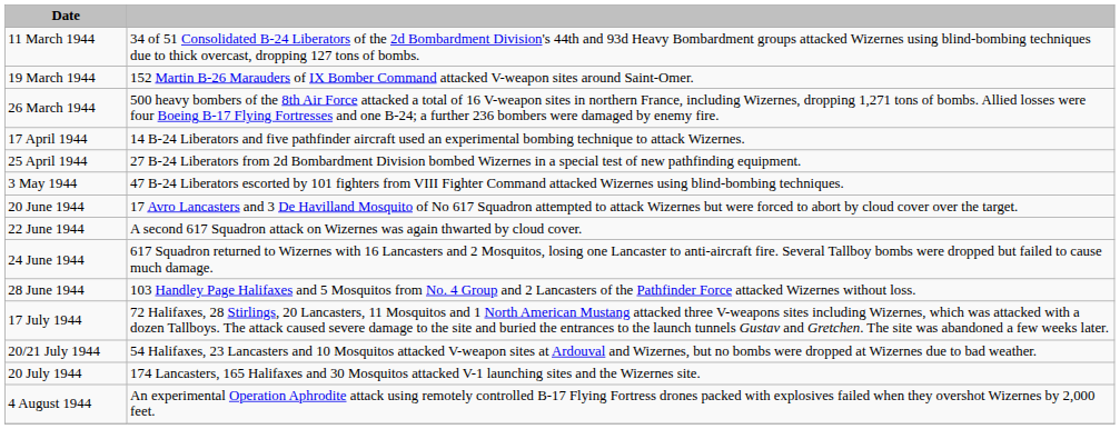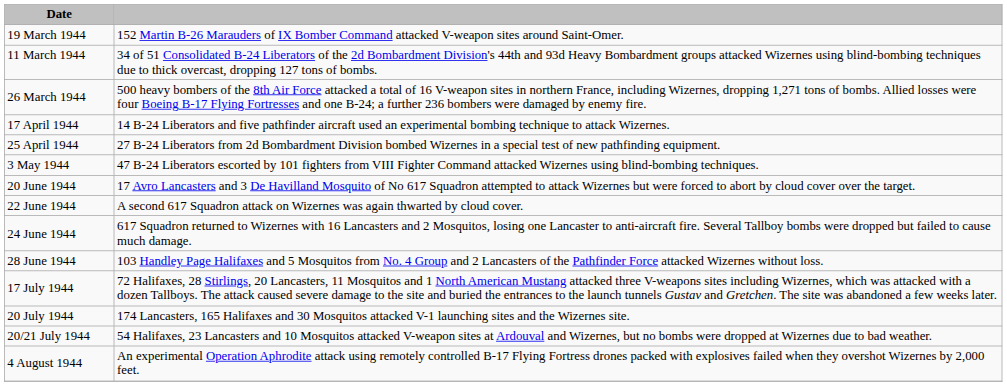 <table class="wikitable sortable">
 <tr>
 <th style="background:silver" width=11%>Date</th>
 <th style="background:silver"></th>
 </tr>
+<tr>
+<td>19 March 1944</td>
+<td> 152 <a href='#'>Martin B-26 Marauders</a> of <a href='#'>IX Bomber Command</a> attacked V-weapon sites around Saint-Omer.</td>
+</tr>
 <tr valign=top>
 <td>11 March 1944</td>
 <td> 34 of 51 <a href='#'>Consolidated B-24 Liberators</a> of the <a href='#'>2d Bombardment Division</a>'s 44th and 93d Heavy Bombardment groups attacked Wizernes using blind-bombing techniques due to thick overcast, dropping 127 tons of bombs.</td>
-</tr>
-<tr>
-<td>19 March 1944</td>
-<td> 152 <a href='#'>Martin B-26 Marauders</a> of <a href='#'>IX Bomber Command</a> attacked V-weapon sites around Saint-Omer.</td>
 </tr>
 <tr>
 <td>26 March 1944</td>
 <td> 500 heavy bombers of the <a href='#'>8th Air Force</a> attacked a total of 16 V-weapon sites in northern France, including Wizernes, dropping 1,271 tons of bombs. Allied losses were four <a href='#'>Boeing B-17 Flying Fortresses</a> and one B-24; a further 236 bombers were damaged by enemy fire.</td>
 </tr>
 <tr>
 <td>17 April 1944</td>
 <td> 14 B-24 Liberators and five pathfinder aircraft used an experimental bombing technique to attack Wizernes.</td>
 </tr>
 <tr>
 <td>25 April 1944</td>
 <td> 27 B-24 Liberators from 2d Bombardment Division bombed Wizernes in a special test of new pathfinding equipment.</td>
 </tr>
 <tr>
 <td>3 May 1944</td>
 <td> 47 B-24 Liberators escorted by 101 fighters from VIII Fighter Command attacked Wizernes using blind-bombing techniques.</td>
 </tr>
 <tr>
 <td>20 June 1944</td>
 <td> 17 <a href='#'>Avro Lancasters</a> and 3 <a href='#'>De Havilland Mosquito</a> of No 617 Squadron attempted to attack Wizernes but were forced to abort by cloud cover over the target.</td>
 </tr>
 <tr>
 <td>22 June 1944</td>
 <td> A second 617 Squadron attack on Wizernes was again thwarted by cloud cover.</td>
 </tr>
 <tr>
 <td>24 June 1944</td>
 <td> 617 Squadron returned to Wizernes with 16 Lancasters and 2 Mosquitos, losing one Lancaster to anti-aircraft fire. Several Tallboy bombs were dropped but failed to cause much damage.</td>
 </tr>
 <tr>
 <td>28 June 1944</td>
 <td> 103 <a href='#'>Handley Page Halifaxes</a> and 5 Mosquitos from <a href='#'>No. 4 Group</a> and 2 Lancasters of the <a href='#'>Pathfinder Force</a> attacked Wizernes without loss.</td>
 </tr>
 <tr>
 <td>17 July 1944</td>
 <td> 72 Halifaxes, 28 <a href='#'>Stirlings</a>, 20 Lancasters, 11 Mosquitos and 1 <a href='#'>North American Mustang</a> attacked three V-weapons sites including Wizernes, which was attacked with a dozen Tallboys. The attack caused severe damage to the site and buried the entrances to the launch tunnels <em>Gustav</em> and <em>Gretchen</em>. The site was abandoned a few weeks later.</td>
 </tr>
 <tr>
+<td>20 July 1944</td>
+<td> 174 Lancasters, 165 Halifaxes and 30 Mosquitos attacked V-1 launching sites and the Wizernes site.</td>
+</tr>
+<tr>
 <td>20/21 July 1944</td>
 <td> 54 Halifaxes, 23 Lancasters and 10 Mosquitos attacked V-weapon sites at <a href='#'>Ardouval</a> and Wizernes, but no bombs were dropped at Wizernes due to bad weather.</td>
-</tr>
-<tr>
-<td>20 July 1944</td>
-<td> 174 Lancasters, 165 Halifaxes and 30 Mosquitos attacked V-1 launching sites and the Wizernes site.</td>
 </tr>
 <tr>
 <td>4 August 1944</td>
 <td> An experimental <a href='#'>Operation Aphrodite</a> attack using remotely controlled B-17 Flying Fortress drones packed with explosives failed when they overshot Wizernes by 2,000 feet.</td>
 </tr>
 <tr>
 </tr>
 </table>
